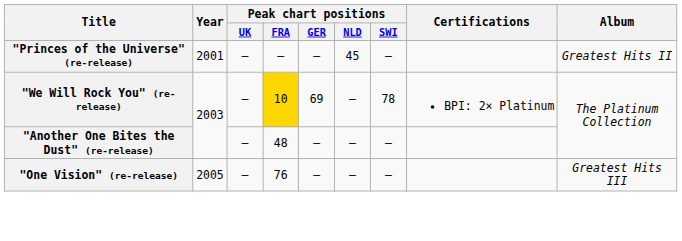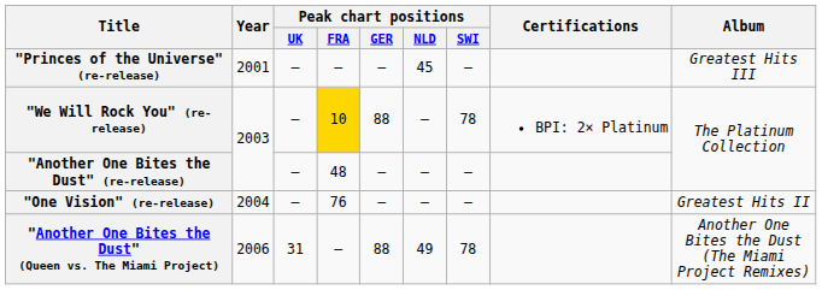 <table class="wikitable plainrowheaders" style="text-align:center;">
 <tr>
 <th scope="col" rowspan="2" style="width:16em;">Title</th>
 <th scope="col" rowspan="2" style="width:2.5em;">Year</th>
 <th scope="col" colspan="5">Peak chart positions</th>
 <th scope="col" rowspan="2">Certifications</th>
 <th scope="col" rowspan="2" style="width:10em;">Album</th>
 </tr>
 <tr>
 <th scope="col" style="width:3em;font-size:90%;"><a href='#'>UK</a></th>
 <th scope="col" style="width:3em;font-size:90%;"><a href='#'>FRA</a><br></th>
 <th scope="col" style="width:3em;font-size:90%;"><a href='#'>GER</a><br></th>
 <th scope="col" style="width:3em;font-size:90%;"><a href='#'>NLD</a><br></th>
 <th scope="col" style="width:3em;font-size:90%;"><a href='#'>SWI</a><br></th>
 </tr>
 <tr>
 <th scope="row">"Princes of the Universe" <small>(re-release)</small></th>
 <td>2001</td>
 <td>—</td>
 <td>—</td>
 <td>—</td>
 <td>45</td>
 <td>—</td>
 <td></td>
-<td><em>Greatest Hits II</em></td>
+<td><em>Greatest Hits III</em></td>
 </tr>
 <tr>
 <th scope="row">"We Will Rock You" <small>(re-release)</small></th>
 <td rowspan="2">2003</td>
 <td>—</td>
 <td style="background: gold;">10</td>
-<td>69</td>
+<td>88</td>
 <td>—</td>
 <td>78</td>
 <td><br><ul><li>BPI: 2× Platinum</li></ul></td>
 <td rowspan="2"><em>The Platinum Collection</em></td>
 </tr>
 <tr>
 <th scope="row">"Another One Bites the Dust" <small>(re-release)</small></th>
 <td>—</td>
 <td>48</td>
 <td>—</td>
 <td>—</td>
 <td>—</td>
 <td></td>
 </tr>
 <tr>
 <th scope="row">"One Vision" <small>(re-release)</small></th>
-<td>2005</td>
+<td>2004</td>
 <td>—</td>
 <td>76</td>
 <td>—</td>
 <td>—</td>
 <td>—</td>
 <td></td>
-<td><em>Greatest Hits III</em></td>
+<td><em>Greatest Hits II</em></td>
+</tr>
+<tr>
+<th scope="row">"<a href='#'>Another One Bites the Dust</a>"<br><small>(Queen vs. The Miami Project)</small></th>
+<td>2006</td>
+<td>31</td>
+<td>—</td>
+<td>88</td>
+<td>49</td>
+<td>78</td>
+<td></td>
+<td><em>Another One Bites the Dust (The Miami Project Remixes)</em></td>
 </tr>
 </table>
